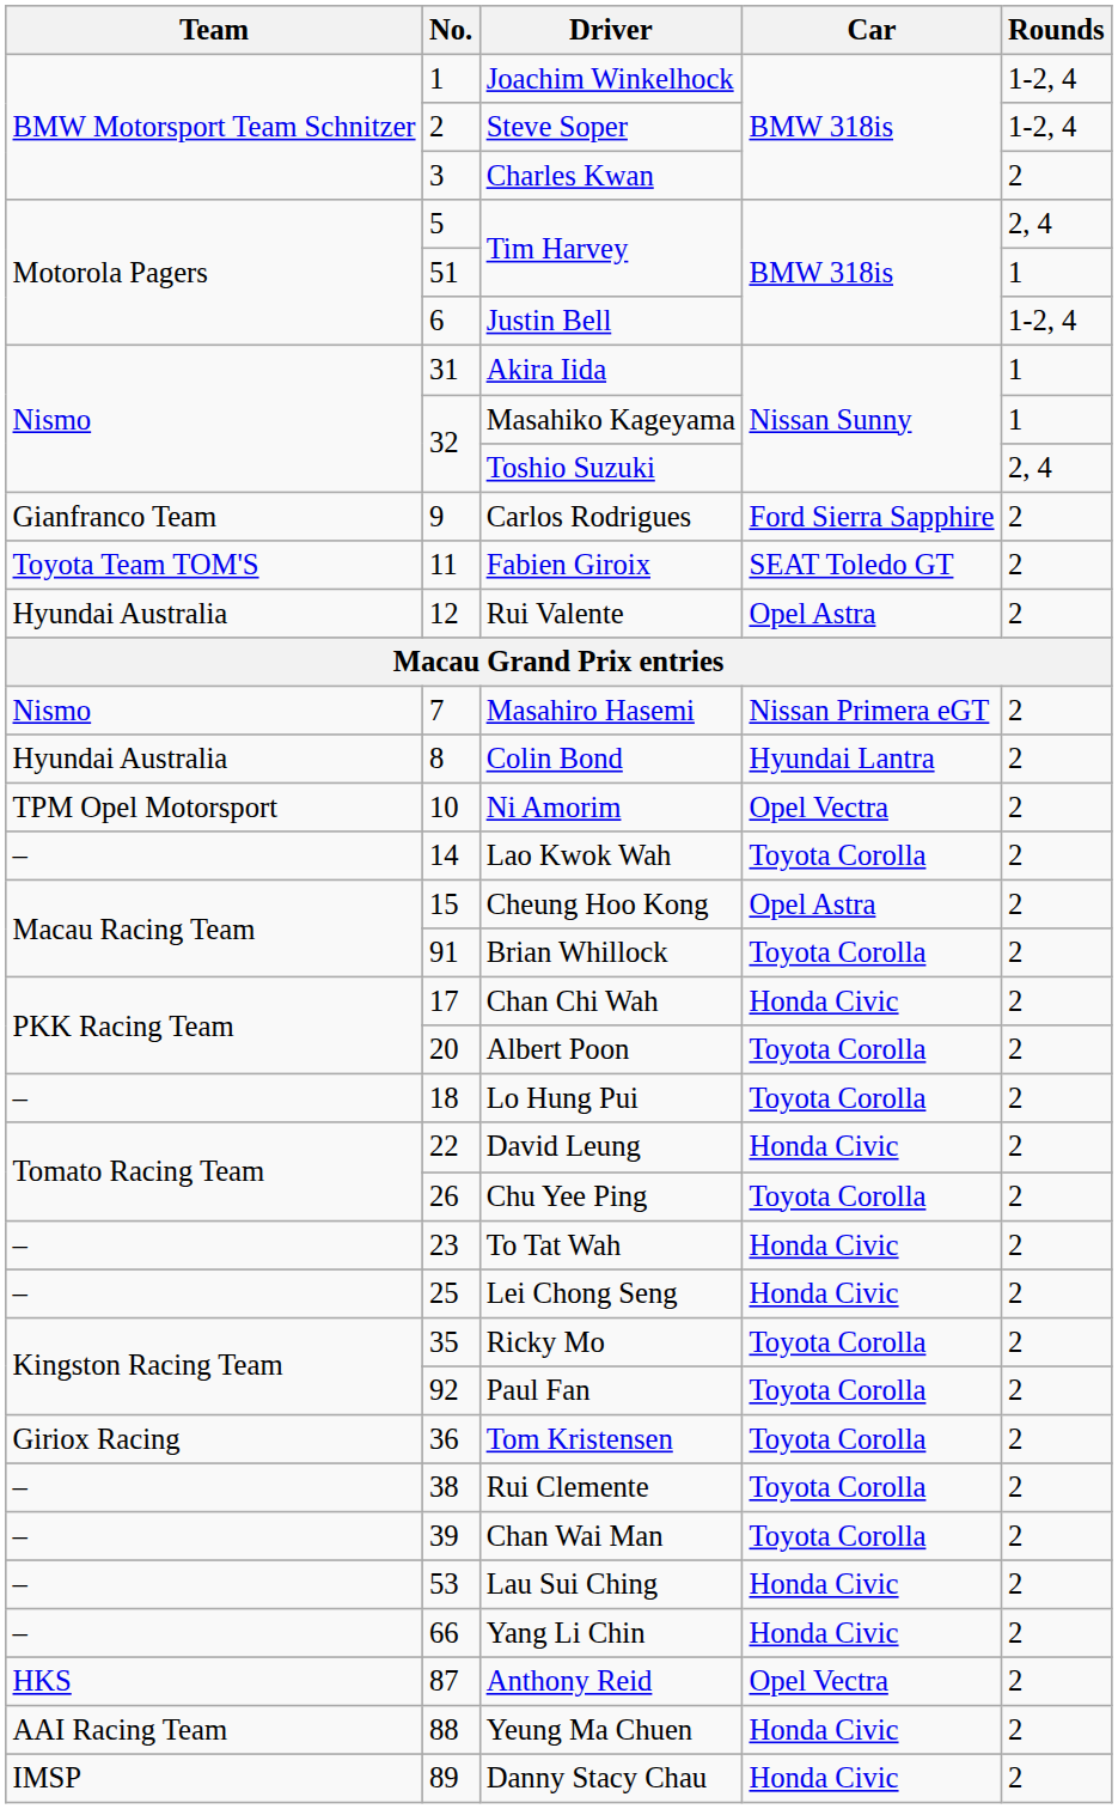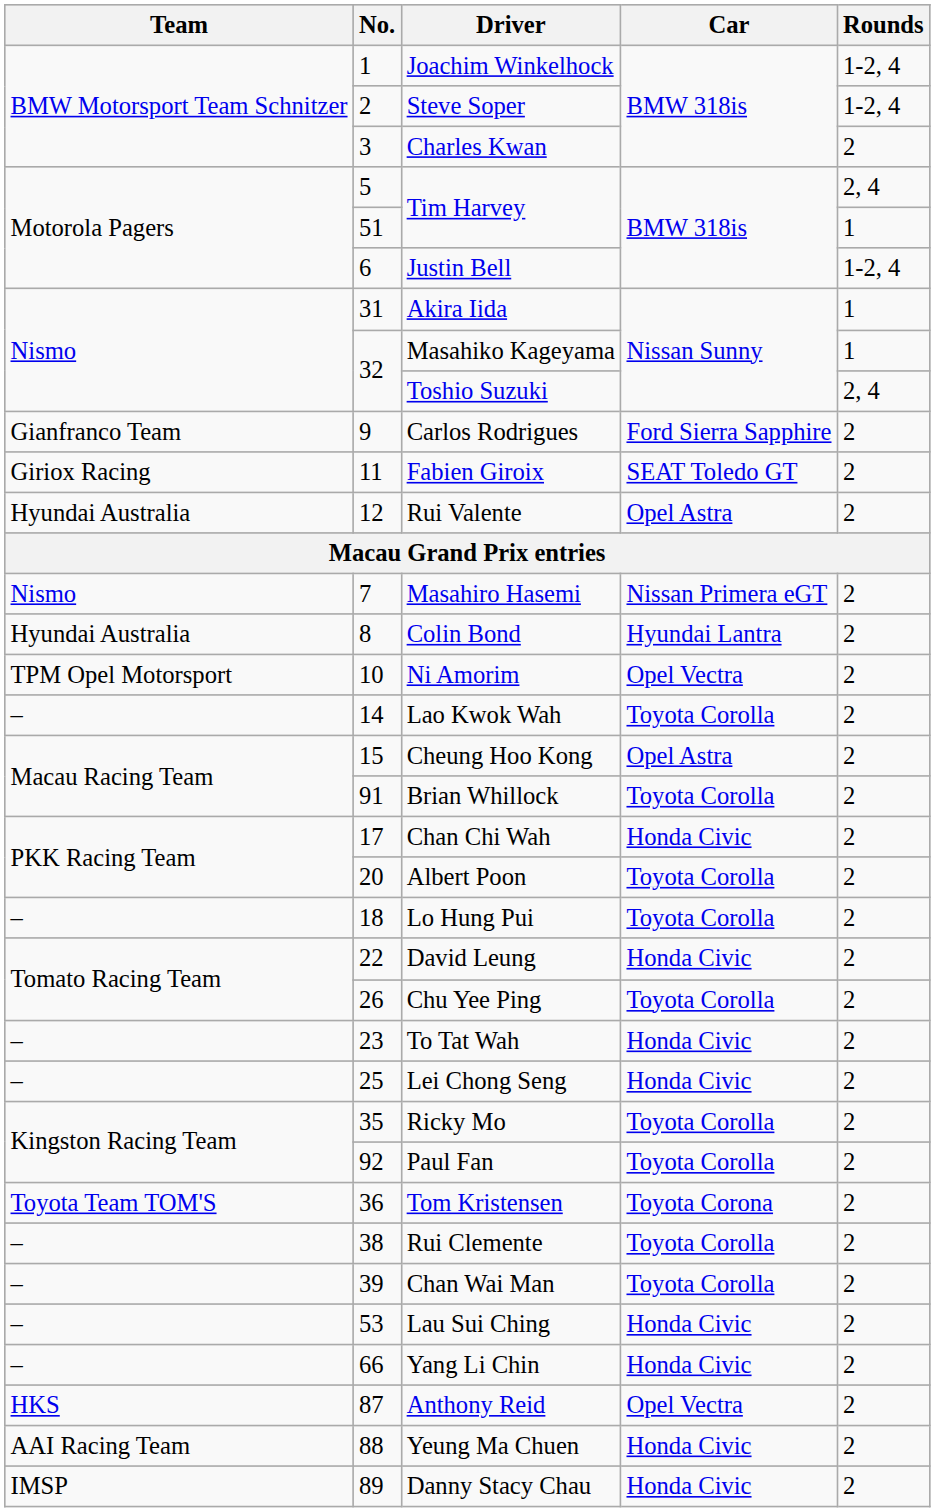 <table class="wikitable" style="font-size:95%">
 <tr Teams and Drivers>
 <th>Team</th>
 <th>No.</th>
 <th>Driver</th>
 <th>Car</th>
 <th>Rounds</th>
 </tr>
 <tr>
 <td rowspan=3><a href='#'>BMW Motorsport Team Schnitzer</a></td>
 <td>1</td>
 <td> <a href='#'>Joachim Winkelhock</a></td>
 <td rowspan="3"><a href='#'>BMW 318is</a></td>
 <td>1-2, 4</td>
 </tr>
 <tr>
 <td>2</td>
 <td> <a href='#'>Steve Soper</a></td>
 <td>1-2, 4</td>
 </tr>
 <tr>
 <td>3</td>
 <td> <a href='#'>Charles Kwan</a></td>
 <td>2</td>
 </tr>
 <tr>
 <td rowspan="3">Motorola Pagers</td>
 <td>5</td>
 <td rowspan="2"> <a href='#'>Tim Harvey</a></td>
 <td rowspan="3"><a href='#'>BMW 318is</a></td>
 <td>2, 4</td>
 </tr>
 <tr>
 <td>51</td>
 <td>1</td>
 </tr>
 <tr>
 <td>6</td>
 <td> <a href='#'>Justin Bell</a></td>
 <td>1-2, 4</td>
 </tr>
 <tr>
 <td rowspan="3"><a href='#'>Nismo</a></td>
 <td>31</td>
 <td> <a href='#'>Akira Iida</a></td>
 <td rowspan="3"><a href='#'>Nissan Sunny</a></td>
 <td>1</td>
 </tr>
 <tr>
 <td rowspan="2">32</td>
 <td> Masahiko Kageyama</td>
 <td>1</td>
 </tr>
 <tr>
 <td> <a href='#'>Toshio Suzuki</a></td>
 <td>2, 4</td>
 </tr>
 <tr>
 <td>Gianfranco Team</td>
 <td>9</td>
 <td> Carlos Rodrigues</td>
 <td><a href='#'>Ford Sierra Sapphire</a></td>
 <td>2</td>
 </tr>
 <tr>
-<td><a href='#'>Toyota Team TOM'S</a></td>
+<td>Giriox Racing</td>
 <td>11</td>
 <td> <a href='#'>Fabien Giroix</a></td>
 <td><a href='#'>SEAT Toledo GT</a></td>
 <td>2</td>
 </tr>
 <tr>
 <td>Hyundai Australia</td>
 <td>12</td>
 <td> Rui Valente</td>
 <td><a href='#'>Opel Astra</a></td>
 <td>2</td>
 </tr>
 <tr>
 <th colspan="5">Macau Grand Prix entries</th>
 </tr>
 <tr>
 <td><a href='#'>Nismo</a></td>
 <td>7</td>
 <td> <a href='#'>Masahiro Hasemi</a></td>
 <td><a href='#'>Nissan Primera eGT</a></td>
 <td>2</td>
 </tr>
 <tr>
 <td>Hyundai Australia</td>
 <td>8</td>
 <td> <a href='#'>Colin Bond</a></td>
 <td><a href='#'>Hyundai Lantra</a></td>
 <td>2</td>
 </tr>
 <tr>
 <td>TPM Opel Motorsport</td>
 <td>10</td>
 <td> <a href='#'>Ni Amorim</a></td>
 <td><a href='#'>Opel Vectra</a></td>
 <td>2</td>
 </tr>
 <tr>
 <td>–</td>
 <td>14</td>
 <td> Lao Kwok Wah</td>
 <td><a href='#'>Toyota Corolla</a></td>
 <td>2</td>
 </tr>
 <tr>
 <td rowspan="2">Macau Racing Team</td>
 <td>15</td>
 <td> Cheung Hoo Kong</td>
 <td><a href='#'>Opel Astra</a></td>
 <td>2</td>
 </tr>
 <tr>
 <td>91</td>
 <td> Brian Whillock</td>
 <td><a href='#'>Toyota Corolla</a></td>
 <td>2</td>
 </tr>
 <tr>
 <td rowspan="2">PKK Racing Team</td>
 <td>17</td>
 <td> Chan Chi Wah</td>
 <td><a href='#'>Honda Civic</a></td>
 <td>2</td>
 </tr>
 <tr>
 <td>20</td>
 <td> Albert Poon</td>
 <td><a href='#'>Toyota Corolla</a></td>
 <td>2</td>
 </tr>
 <tr>
 <td>–</td>
 <td>18</td>
 <td> Lo Hung Pui</td>
 <td><a href='#'>Toyota Corolla</a></td>
 <td>2</td>
 </tr>
 <tr>
 <td rowspan="2">Tomato Racing Team</td>
 <td>22</td>
 <td> David Leung</td>
 <td><a href='#'>Honda Civic</a></td>
 <td>2</td>
 </tr>
 <tr>
 <td>26</td>
 <td> Chu Yee Ping</td>
 <td><a href='#'>Toyota Corolla</a></td>
 <td>2</td>
 </tr>
 <tr>
 <td>–</td>
 <td>23</td>
 <td> To Tat Wah</td>
 <td><a href='#'>Honda Civic</a></td>
 <td>2</td>
 </tr>
 <tr>
 <td>–</td>
 <td>25</td>
 <td> Lei Chong Seng</td>
 <td><a href='#'>Honda Civic</a></td>
 <td>2</td>
 </tr>
 <tr>
 <td rowspan="2">Kingston Racing Team</td>
 <td>35</td>
 <td> Ricky Mo</td>
 <td><a href='#'>Toyota Corolla</a></td>
 <td>2</td>
 </tr>
 <tr>
 <td>92</td>
 <td> Paul Fan</td>
 <td><a href='#'>Toyota Corolla</a></td>
 <td>2</td>
 </tr>
 <tr>
-<td>Giriox Racing</td>
+<td><a href='#'>Toyota Team TOM'S</a></td>
 <td>36</td>
 <td> <a href='#'>Tom Kristensen</a></td>
-<td><a href='#'>Toyota Corolla</a></td>
+<td><a href='#'>Toyota Corona</a></td>
 <td>2</td>
 </tr>
 <tr>
 <td>–</td>
 <td>38</td>
 <td> Rui Clemente</td>
 <td><a href='#'>Toyota Corolla</a></td>
 <td>2</td>
 </tr>
 <tr>
 <td>–</td>
 <td>39</td>
 <td> Chan Wai Man</td>
 <td><a href='#'>Toyota Corolla</a></td>
 <td>2</td>
 </tr>
 <tr>
 <td>–</td>
 <td>53</td>
 <td> Lau Sui Ching</td>
 <td><a href='#'>Honda Civic</a></td>
 <td>2</td>
 </tr>
 <tr>
 <td>–</td>
 <td>66</td>
 <td> Yang Li Chin</td>
 <td><a href='#'>Honda Civic</a></td>
 <td>2</td>
 </tr>
 <tr>
 <td><a href='#'>HKS</a></td>
 <td>87</td>
 <td> <a href='#'>Anthony Reid</a></td>
 <td><a href='#'>Opel Vectra</a></td>
 <td>2</td>
 </tr>
 <tr>
 <td>AAI Racing Team</td>
 <td>88</td>
 <td> Yeung Ma Chuen</td>
 <td><a href='#'>Honda Civic</a></td>
 <td>2</td>
 </tr>
 <tr>
 <td>IMSP</td>
 <td>89</td>
 <td> Danny Stacy Chau</td>
 <td><a href='#'>Honda Civic</a></td>
 <td>2</td>
 </tr>
 </table>
